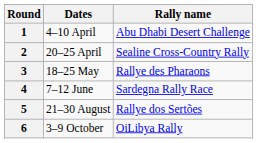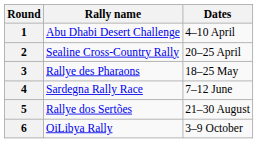 <table class="wikitable" style="font-size: 85%">
 <tr>
 <th>Round</th>
+<th>Rally name</th>
 <th>Dates</th>
-<th>Rally name</th>
 </tr>
 <tr>
 <th>1</th>
+<td> <a href='#'>Abu Dhabi Desert Challenge</a></td>
 <td>4–10 April</td>
-<td> <a href='#'>Abu Dhabi Desert Challenge</a></td>
 </tr>
 <tr>
 <th>2</th>
+<td> <a href='#'>Sealine Cross-Country Rally</a></td>
 <td>20–25 April</td>
-<td> <a href='#'>Sealine Cross-Country Rally</a></td>
 </tr>
 <tr>
 <th>3</th>
+<td> <a href='#'>Rallye des Pharaons</a></td>
 <td>18–25 May</td>
-<td> <a href='#'>Rallye des Pharaons</a></td>
 </tr>
 <tr>
 <th>4</th>
+<td> <a href='#'>Sardegna Rally Race</a></td>
 <td>7–12 June</td>
-<td> <a href='#'>Sardegna Rally Race</a></td>
 </tr>
 <tr>
 <th>5</th>
+<td> <a href='#'>Rallye dos Sertões</a></td>
 <td>21–30 August</td>
-<td> <a href='#'>Rallye dos Sertões</a></td>
 </tr>
 <tr>
 <th>6</th>
+<td> <a href='#'>OiLibya Rally</a></td>
 <td>3–9 October</td>
-<td> <a href='#'>OiLibya Rally</a></td>
 </tr>
 </table>
